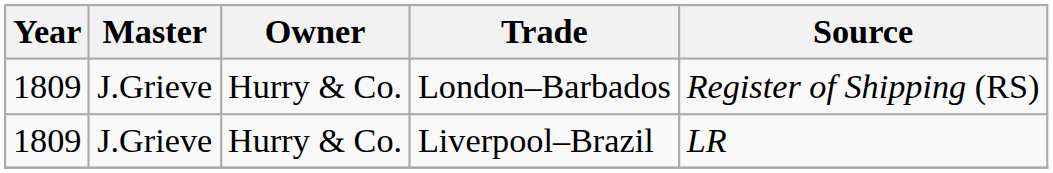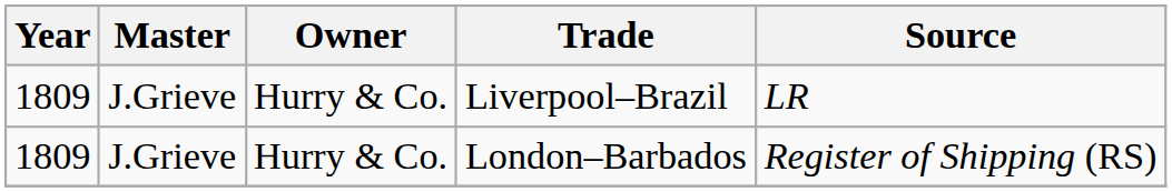 <table class=" wikitable">
 <tr>
 <th>Year</th>
 <th>Master</th>
 <th>Owner</th>
 <th>Trade</th>
 <th>Source</th>
 </tr>
 <tr>
 <td>1809</td>
 <td>J.Grieve</td>
 <td>Hurry & Co.</td>
-<td>London–Barbados</td>
-<td><em>Register of Shipping</em> (RS)</td>
+<td>Liverpool–Brazil</td>
+<td><em>LR</em></td>
 </tr>
 <tr>
 <td>1809</td>
 <td>J.Grieve</td>
 <td>Hurry & Co.</td>
-<td>Liverpool–Brazil</td>
-<td><em>LR</em></td>
+<td>London–Barbados</td>
+<td><em>Register of Shipping</em> (RS)</td>
 </tr>
 <tr>
 </tr>
 </table>
